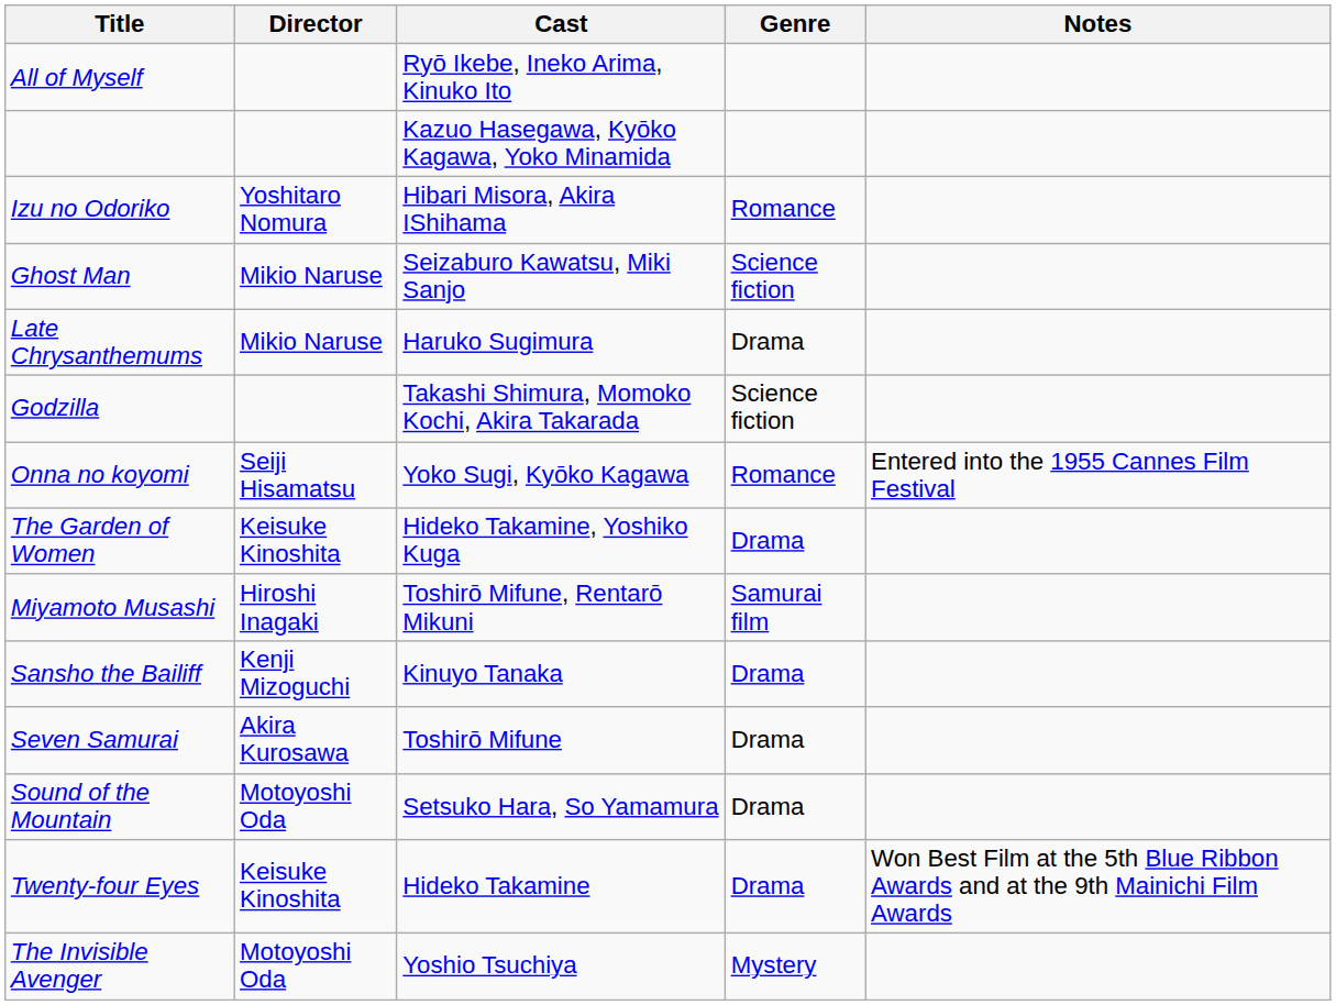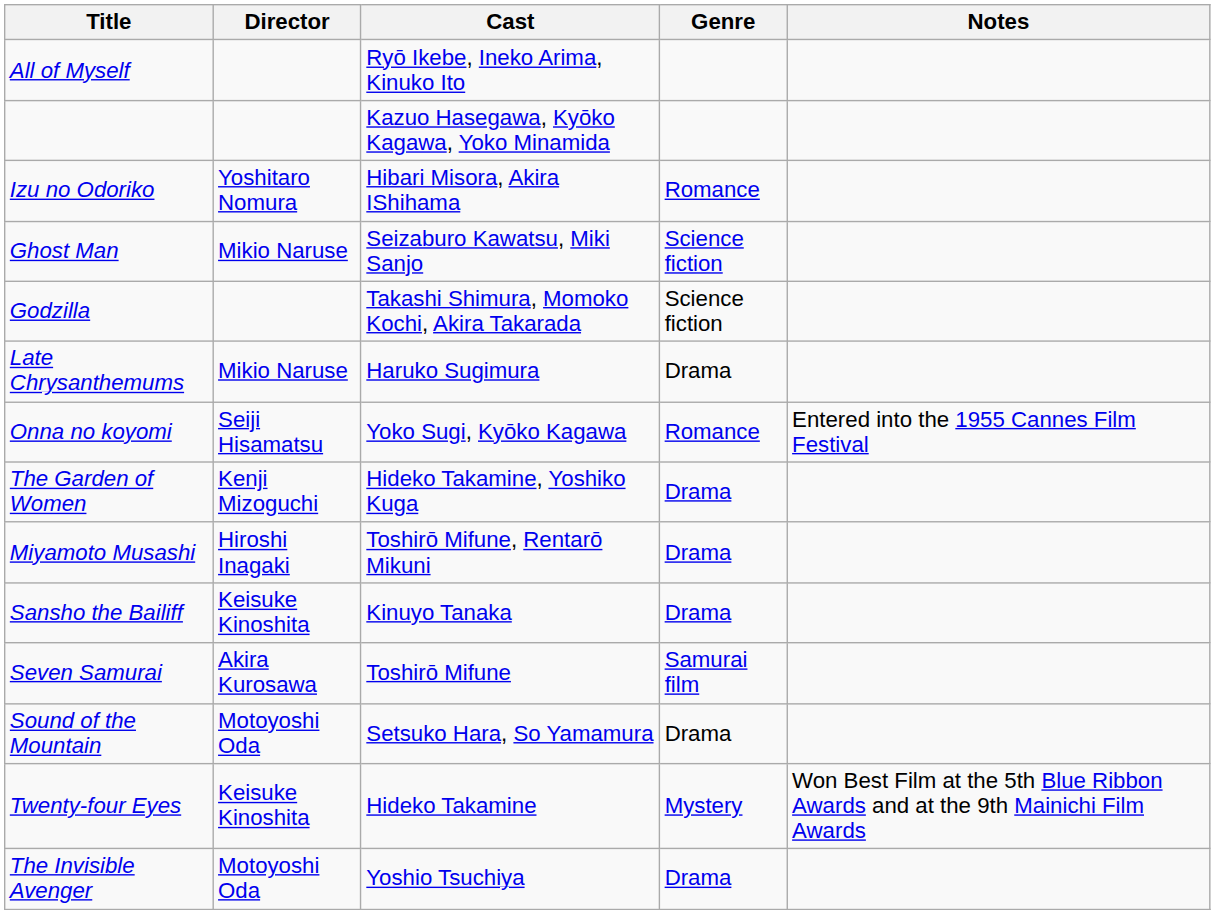 <table class="wikitable sortable mw-collapsible">
 <tr>
 <th scope="col">Title</th>
 <th scope="col">Director</th>
 <th scope="col" class="unsortable">Cast</th>
 <th scope="col">Genre</th>
 <th scope="col">Notes</th>
 </tr>
 <tr>
 <td><em><a href='#'>All of Myself</a></em></td>
 <td></td>
 <td><a href='#'>Ryō Ikebe</a>, <a href='#'>Ineko Arima</a>, <a href='#'>Kinuko Ito</a></td>
 <td></td>
 <td></td>
 </tr>
 <tr>
 <td></td>
 <td></td>
 <td><a href='#'>Kazuo Hasegawa</a>, <a href='#'>Kyōko Kagawa</a>, <a href='#'>Yoko Minamida</a></td>
 <td></td>
 <td></td>
 </tr>
 <tr>
 <td><em><a href='#'>Izu no Odoriko</a></em></td>
 <td><a href='#'>Yoshitaro Nomura</a></td>
 <td><a href='#'>Hibari Misora</a>, <a href='#'>Akira IShihama</a></td>
 <td><a href='#'>Romance</a></td>
 <td></td>
 </tr>
 <tr>
 <td><em><a href='#'>Ghost Man</a></em></td>
 <td><a href='#'>Mikio Naruse</a></td>
 <td><a href='#'>Seizaburo Kawatsu</a>, <a href='#'>Miki Sanjo</a></td>
 <td><a href='#'>Science fiction</a></td>
 <td></td>
 </tr>
 <tr>
+<td><em><a href='#'>Godzilla</a></em></td>
+<td></td>
+<td><a href='#'>Takashi Shimura</a>, <a href='#'>Momoko Kochi</a>, <a href='#'>Akira Takarada</a></td>
+<td>Science fiction</td>
+<td></td>
+</tr>
+<tr>
 <td><em><a href='#'>Late Chrysanthemums</a></em></td>
 <td><a href='#'>Mikio Naruse</a></td>
 <td><a href='#'>Haruko Sugimura</a></td>
 <td>Drama</td>
-<td></td>
-</tr>
-<tr>
-<td><em><a href='#'>Godzilla</a></em></td>
-<td></td>
-<td><a href='#'>Takashi Shimura</a>, <a href='#'>Momoko Kochi</a>, <a href='#'>Akira Takarada</a></td>
-<td>Science fiction</td>
 <td></td>
 </tr>
 <tr>
 <td><em><a href='#'>Onna no koyomi</a></em></td>
 <td><a href='#'>Seiji Hisamatsu</a></td>
 <td><a href='#'>Yoko Sugi</a>, <a href='#'>Kyōko Kagawa</a></td>
 <td><a href='#'>Romance</a></td>
 <td>Entered into the <a href='#'>1955 Cannes Film Festival</a></td>
 </tr>
 <tr>
 <td><em><a href='#'>The Garden of Women</a></em></td>
-<td><a href='#'>Keisuke Kinoshita</a></td>
+<td><a href='#'>Kenji Mizoguchi</a></td>
 <td><a href='#'>Hideko Takamine</a>, <a href='#'>Yoshiko Kuga</a></td>
 <td><a href='#'>Drama</a></td>
 <td></td>
 </tr>
 <tr>
 <td><em><a href='#'>Miyamoto Musashi</a></em></td>
 <td><a href='#'>Hiroshi Inagaki</a></td>
 <td><a href='#'>Toshirō Mifune</a>, <a href='#'>Rentarō Mikuni</a></td>
-<td><a href='#'>Samurai film</a></td>
+<td><a href='#'>Drama</a></td>
 <td></td>
 </tr>
 <tr>
 <td><em><a href='#'>Sansho the Bailiff</a></em></td>
-<td><a href='#'>Kenji Mizoguchi</a></td>
+<td><a href='#'>Keisuke Kinoshita</a></td>
 <td><a href='#'>Kinuyo Tanaka</a></td>
 <td><a href='#'>Drama</a></td>
 <td></td>
 </tr>
 <tr>
 <td><em><a href='#'>Seven Samurai</a></em></td>
 <td><a href='#'>Akira Kurosawa</a></td>
 <td><a href='#'>Toshirō Mifune</a></td>
-<td>Drama</td>
+<td><a href='#'>Samurai film</a></td>
 <td></td>
 </tr>
 <tr>
 <td><em><a href='#'>Sound of the Mountain</a></em></td>
 <td><a href='#'>Motoyoshi Oda</a></td>
 <td><a href='#'>Setsuko Hara</a>, <a href='#'>So Yamamura</a></td>
 <td>Drama</td>
 <td></td>
 </tr>
 <tr>
 <td><em><a href='#'>Twenty-four Eyes</a></em></td>
 <td><a href='#'>Keisuke Kinoshita</a></td>
 <td><a href='#'>Hideko Takamine</a></td>
-<td><a href='#'>Drama</a></td>
+<td><a href='#'>Mystery</a></td>
 <td>Won Best Film at the 5th <a href='#'>Blue Ribbon Awards</a> and at the 9th <a href='#'>Mainichi Film Awards</a></td>
 </tr>
 <tr>
 <td><em><a href='#'>The Invisible Avenger</a></em></td>
 <td><a href='#'>Motoyoshi Oda</a></td>
 <td><a href='#'>Yoshio Tsuchiya</a></td>
-<td><a href='#'>Mystery</a></td>
+<td><a href='#'>Drama</a></td>
 <td></td>
 </tr>
 <tr>
 </tr>
 </table>
